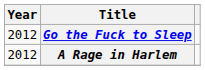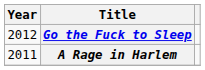 <table class="wikitable plainrowheaders sortable">
 <tr>
 <th scope="col" class="unsortable">Year</th>
 <th scope="col" class="unsortable">Title</th>
 <th scope="col" class="unsortable"></th>
 </tr>
 <tr>
 <td>2012</td>
 <th scope="row"><em><a href='#'>Go the Fuck to Sleep</a></em></th>
 <td style="text-align:center;"></td>
 </tr>
 <tr>
-<td>2012</td>
+<td>2011</td>
 <th scope="row"><em>A Rage in Harlem</em></th>
 <td style="text-align:center;"></td>
 </tr>
 <tr>
 </tr>
 </table>
